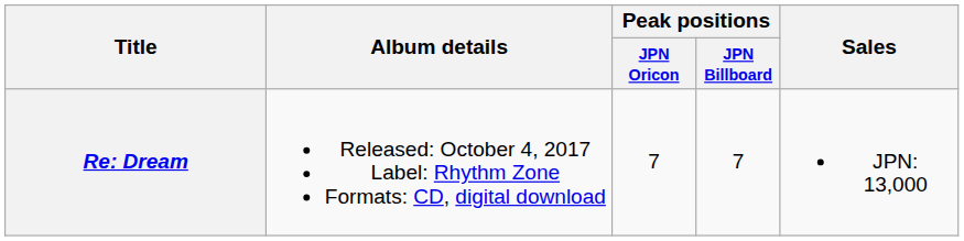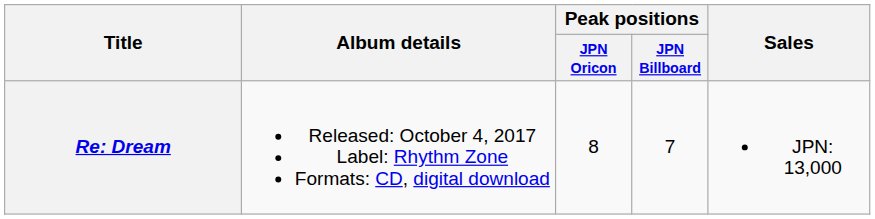 <table class="wikitable plainrowheaders" style="text-align:center;">
 <tr>
 <th style="width:12em;" rowspan="2">Title</th>
 <th style="width:16em;" rowspan="2">Album details</th>
 <th colspan="2">Peak positions</th>
 <th rowspan="2" style="width:8em;">Sales</th>
 </tr>
 <tr>
 <th scope="col" style="width:4em;font-size:90%;"><small><a href='#'>JPN<br>Oricon</a></small><br></th>
 <th scope="col" style="width:4em;font-size:90%;"><small><a href='#'>JPN<br>Billboard</a></small><br></th>
 </tr>
 <tr>
 <th scope="row"><em><a href='#'>Re: Dream</a></em></th>
 <td><br><ul><li>Released: October 4, 2017</li><li>Label: <a href='#'>Rhythm Zone</a></li><li>Formats: <a href='#'>CD</a>, <a href='#'>digital download</a></li></ul></td>
-<td>7</td>
+<td>8</td>
 <td>7</td>
 <td><br><ul><li>JPN: 13,000</li></ul></td>
 </tr>
 </table>
